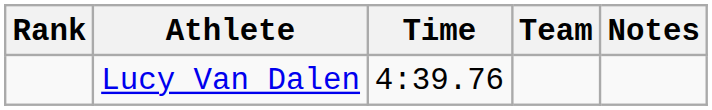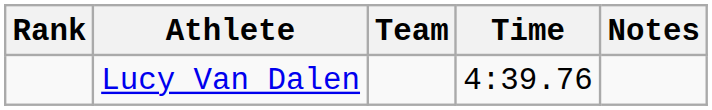 <table class="wikitable sortable">
 <tr>
 <th>Rank</th>
 <th>Athlete</th>
+<th>Team</th>
 <th>Time</th>
-<th>Team</th>
 <th>Notes</th>
 </tr>
 <tr>
 <td align=center></td>
 <td><a href='#'>Lucy Van Dalen</a></td>
+<td></td>
 <td>4:39.76</td>
-<td></td>
 <td></td>
 </tr>
 </table>
